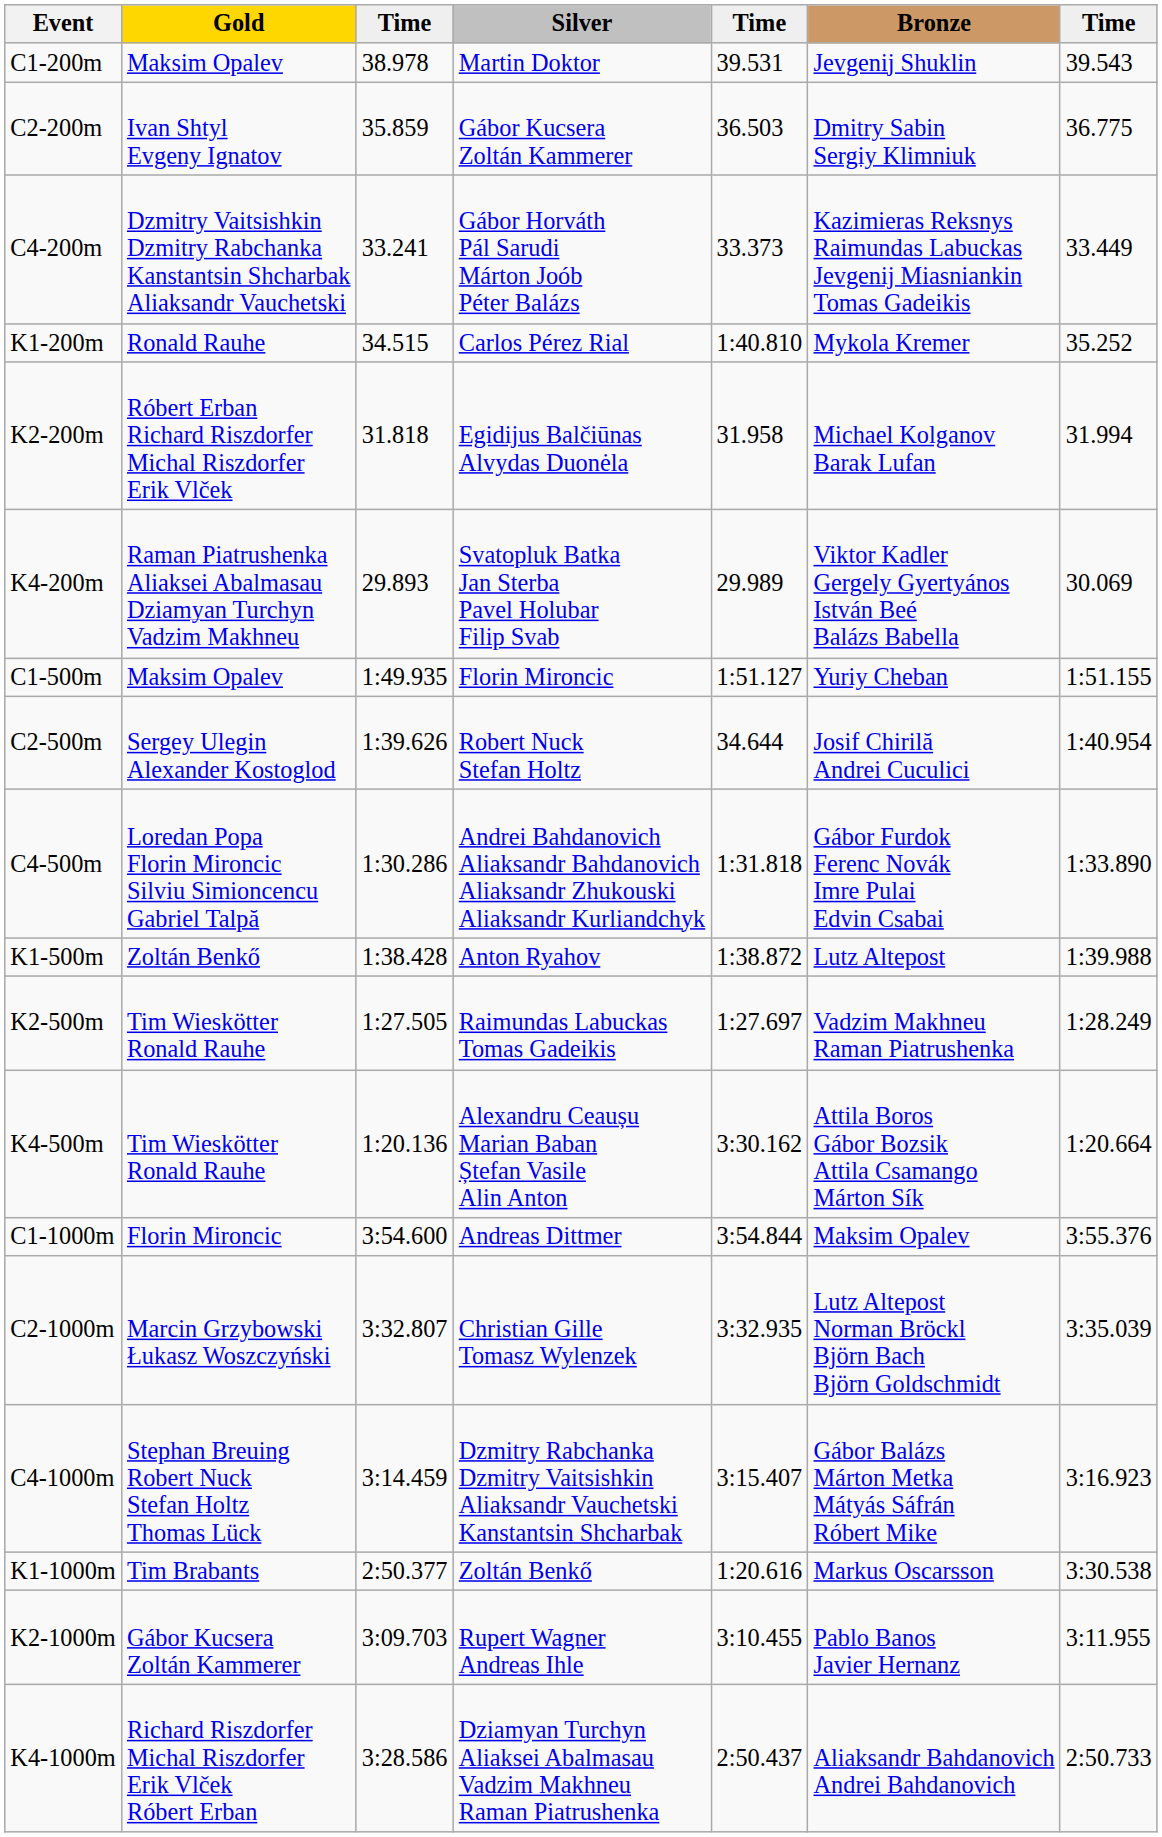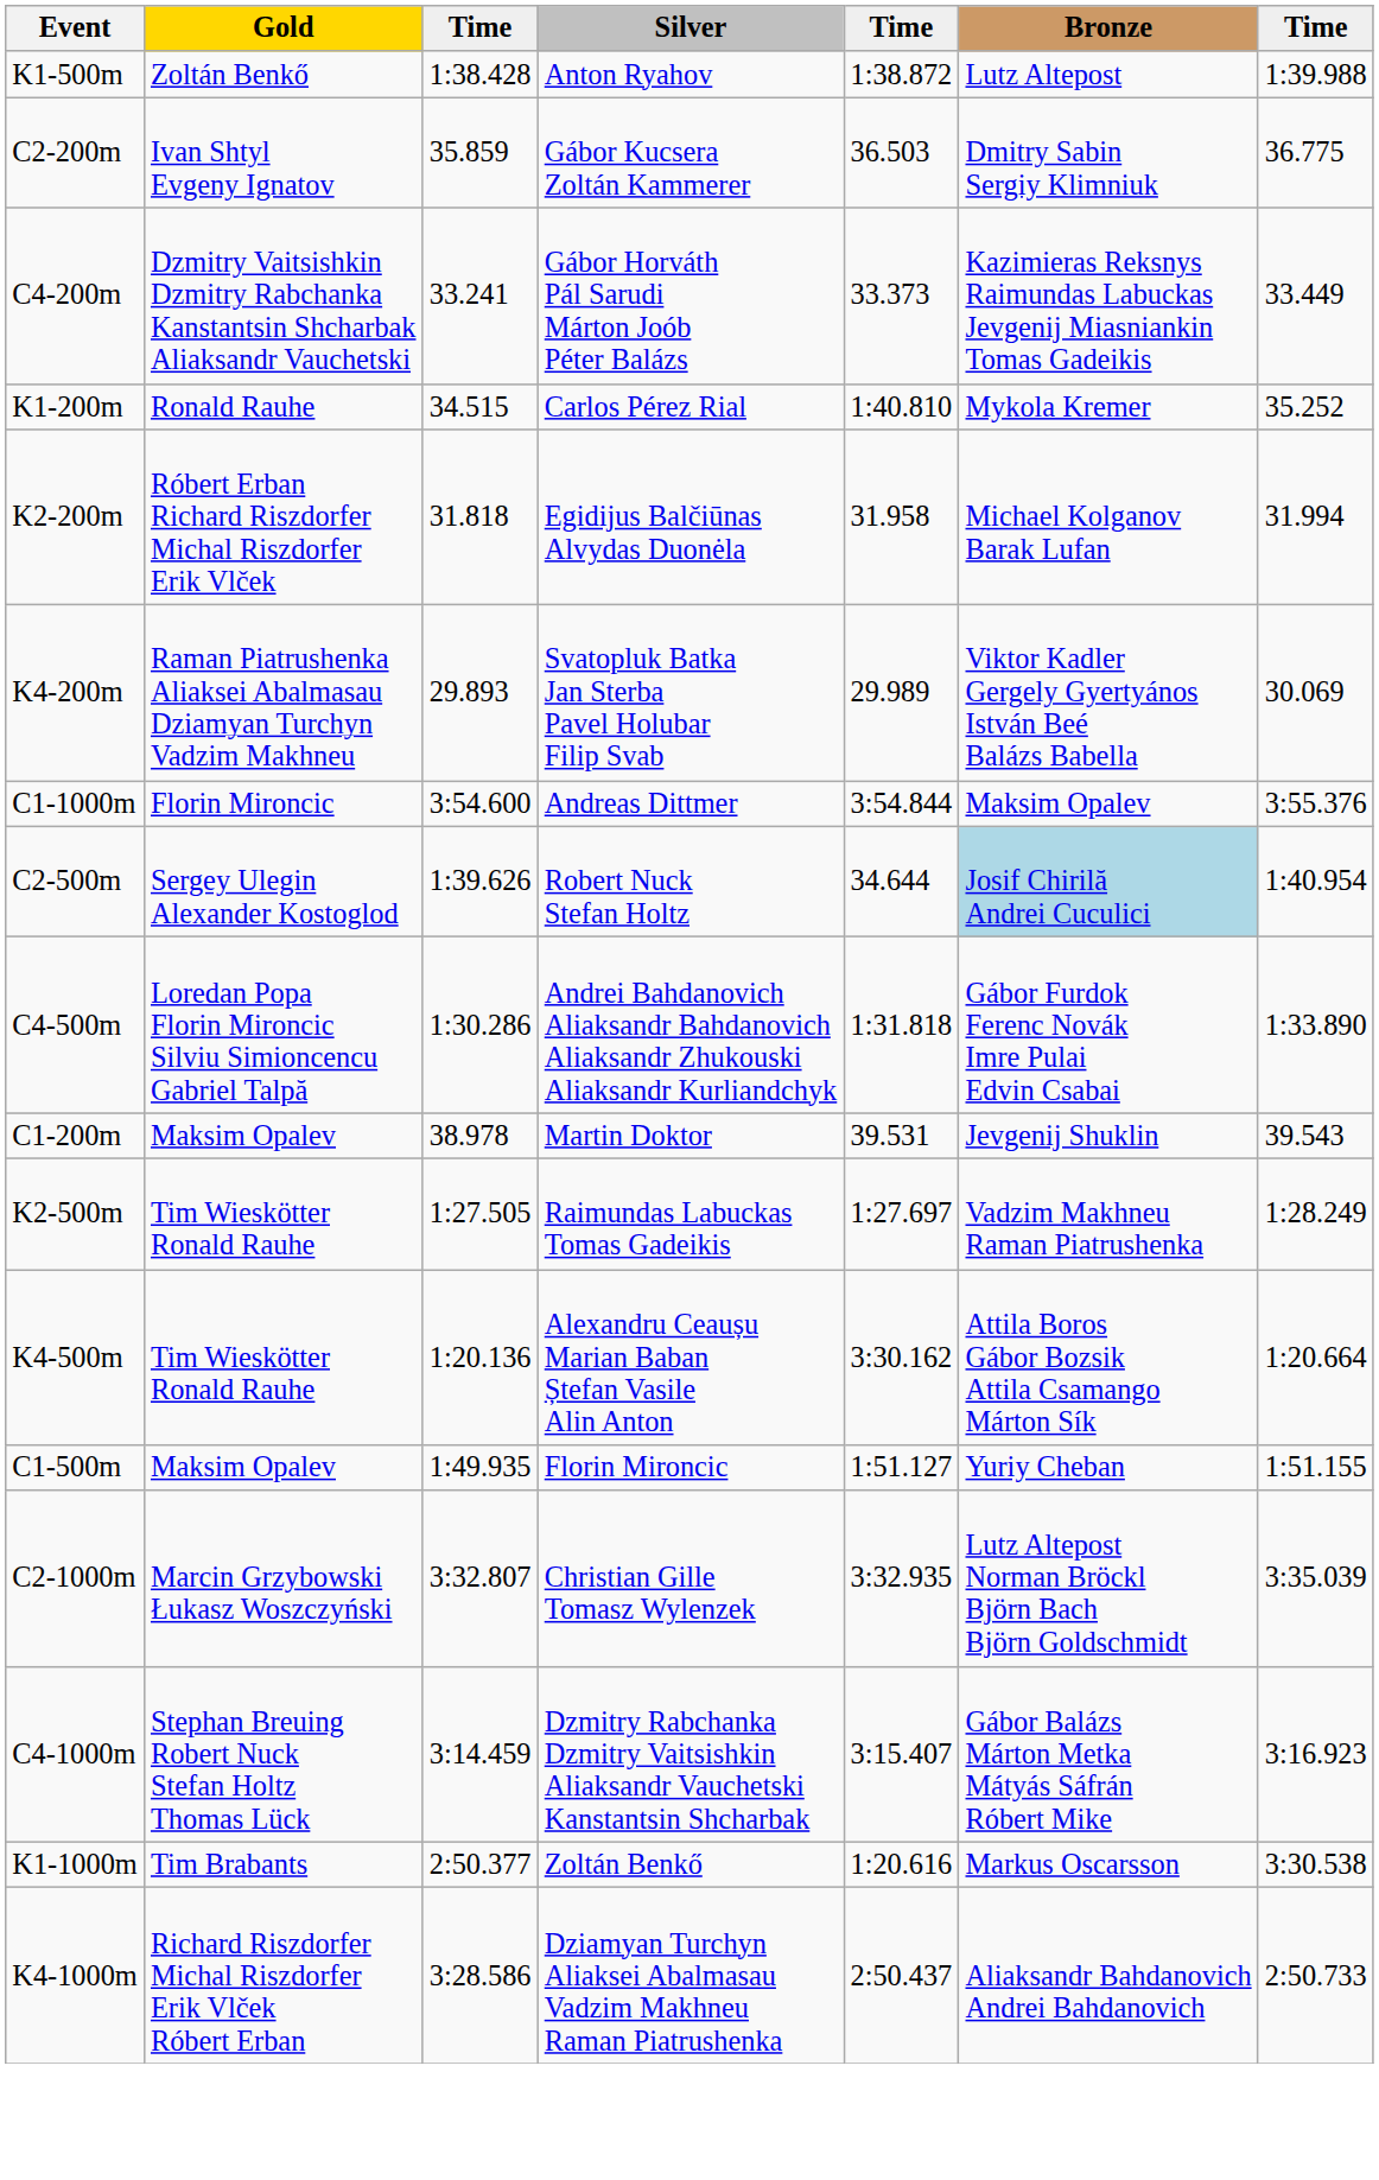 <table class="wikitable">
 <tr>
 <th>Event</th>
 <td align=center bgcolor="gold"><strong>Gold</strong></td>
 <td align=center bgcolor="EFEFEF"><strong>Time</strong></td>
 <td align=center bgcolor="silver"><strong>Silver</strong></td>
 <td align=center bgcolor="EFEFEF"><strong>Time</strong></td>
 <td align=center bgcolor="CC9966"><strong>Bronze</strong></td>
 <td align=center bgcolor="EFEFEF"><strong>Time</strong></td>
 </tr>
 <tr>
-<td>C1-200m</td>
-<td> <a href='#'>Maksim Opalev</a></td>
-<td>38.978</td>
-<td> <a href='#'>Martin Doktor</a></td>
-<td>39.531</td>
-<td> <a href='#'>Jevgenij Shuklin</a></td>
-<td>39.543</td>
+<td>K1-500m</td>
+<td> <a href='#'>Zoltán Benkő</a></td>
+<td>1:38.428</td>
+<td> <a href='#'>Anton Ryahov</a></td>
+<td>1:38.872</td>
+<td> <a href='#'>Lutz Altepost</a></td>
+<td>1:39.988</td>
 </tr>
 <tr>
 <td>C2-200m</td>
 <td><br><a href='#'>Ivan Shtyl</a><br><a href='#'>Evgeny Ignatov</a></td>
 <td>35.859</td>
 <td><br><a href='#'>Gábor Kucsera</a><br><a href='#'>Zoltán Kammerer</a></td>
 <td>36.503</td>
 <td><br><a href='#'>Dmitry Sabin</a><br><a href='#'>Sergiy Klimniuk</a></td>
 <td>36.775</td>
 </tr>
 <tr>
 <td>C4-200m</td>
 <td><br><a href='#'>Dzmitry Vaitsishkin</a><br><a href='#'>Dzmitry Rabchanka</a><br><a href='#'>Kanstantsin Shcharbak</a><br><a href='#'>Aliaksandr Vauchetski</a></td>
 <td>33.241</td>
 <td><br><a href='#'>Gábor Horváth</a><br><a href='#'>Pál Sarudi</a><br><a href='#'>Márton Joób</a><br><a href='#'>Péter Balázs</a></td>
 <td>33.373</td>
 <td><br><a href='#'>Kazimieras Reksnys</a><br><a href='#'>Raimundas Labuckas</a><br><a href='#'>Jevgenij Miasniankin</a><br><a href='#'>Tomas Gadeikis</a></td>
 <td>33.449</td>
 </tr>
 <tr>
 <td>K1-200m</td>
 <td> <a href='#'>Ronald Rauhe</a></td>
 <td>34.515</td>
 <td> <a href='#'>Carlos Pérez Rial</a></td>
 <td>1:40.810</td>
 <td> <a href='#'>Mykola Kremer</a></td>
 <td>35.252</td>
 </tr>
 <tr>
 <td>K2-200m</td>
 <td><br><a href='#'>Róbert Erban</a><br><a href='#'>Richard Riszdorfer</a><br><a href='#'>Michal Riszdorfer</a><br><a href='#'>Erik Vlček</a></td>
 <td>31.818</td>
 <td><br><a href='#'>Egidijus Balčiūnas</a><br><a href='#'>Alvydas Duonėla</a></td>
 <td>31.958</td>
 <td><br><a href='#'>Michael Kolganov</a><br><a href='#'>Barak Lufan</a></td>
 <td>31.994</td>
 </tr>
 <tr>
 <td>K4-200m</td>
 <td><br><a href='#'>Raman Piatrushenka</a><br><a href='#'>Aliaksei Abalmasau</a><br><a href='#'>Dziamyan Turchyn</a><br><a href='#'>Vadzim Makhneu</a></td>
 <td>29.893</td>
 <td><br><a href='#'>Svatopluk Batka</a><br><a href='#'>Jan Sterba</a><br><a href='#'>Pavel Holubar</a><br><a href='#'>Filip Svab</a></td>
 <td>29.989</td>
 <td><br><a href='#'>Viktor Kadler</a><br><a href='#'>Gergely Gyertyános</a><br><a href='#'>István Beé</a><br><a href='#'>Balázs Babella</a></td>
 <td>30.069</td>
 </tr>
 <tr>
-<td>C1-500m</td>
+<td>C1-1000m</td>
+<td> <a href='#'>Florin Mironcic</a></td>
+<td>3:54.600</td>
+<td> <a href='#'>Andreas Dittmer</a></td>
+<td>3:54.844</td>
 <td> <a href='#'>Maksim Opalev</a></td>
-<td>1:49.935</td>
-<td> <a href='#'>Florin Mironcic</a></td>
-<td>1:51.127</td>
-<td> <a href='#'>Yuriy Cheban</a></td>
-<td>1:51.155</td>
+<td>3:55.376</td>
 </tr>
 <tr>
 <td>C2-500m</td>
 <td><br><a href='#'>Sergey Ulegin</a><br><a href='#'>Alexander Kostoglod</a></td>
 <td>1:39.626</td>
 <td><br><a href='#'>Robert Nuck</a><br><a href='#'>Stefan Holtz</a></td>
 <td>34.644</td>
-<td><br><a href='#'>Josif Chirilă</a><br><a href='#'>Andrei Cuculici</a></td>
+<td style="background: lightblue;"><br><a href='#'>Josif Chirilă</a><br><a href='#'>Andrei Cuculici</a></td>
 <td>1:40.954</td>
 </tr>
 <tr>
 <td>C4-500m</td>
 <td><br><a href='#'>Loredan Popa</a><br><a href='#'>Florin Mironcic</a><br><a href='#'>Silviu Simioncencu</a><br><a href='#'>Gabriel Talpă</a></td>
 <td>1:30.286</td>
 <td><br><a href='#'>Andrei Bahdanovich</a><br><a href='#'>Aliaksandr Bahdanovich</a><br><a href='#'>Aliaksandr Zhukouski</a><br><a href='#'>Aliaksandr Kurliandchyk</a></td>
 <td>1:31.818</td>
 <td><br><a href='#'>Gábor Furdok</a><br><a href='#'>Ferenc Novák</a><br><a href='#'>Imre Pulai</a><br><a href='#'>Edvin Csabai</a></td>
 <td>1:33.890</td>
 </tr>
 <tr>
-<td>K1-500m</td>
-<td> <a href='#'>Zoltán Benkő</a></td>
-<td>1:38.428</td>
-<td> <a href='#'>Anton Ryahov</a></td>
-<td>1:38.872</td>
-<td> <a href='#'>Lutz Altepost</a></td>
-<td>1:39.988</td>
+<td>C1-200m</td>
+<td> <a href='#'>Maksim Opalev</a></td>
+<td>38.978</td>
+<td> <a href='#'>Martin Doktor</a></td>
+<td>39.531</td>
+<td> <a href='#'>Jevgenij Shuklin</a></td>
+<td>39.543</td>
 </tr>
 <tr>
 <td>K2-500m</td>
 <td><br><a href='#'>Tim Wieskötter</a><br><a href='#'>Ronald Rauhe</a></td>
 <td>1:27.505</td>
 <td><br><a href='#'>Raimundas Labuckas</a><br><a href='#'>Tomas Gadeikis</a></td>
 <td>1:27.697</td>
 <td><br><a href='#'>Vadzim Makhneu</a><br><a href='#'>Raman Piatrushenka</a></td>
 <td>1:28.249</td>
 </tr>
 <tr>
 <td>K4-500m</td>
 <td><br><a href='#'>Tim Wieskötter</a><br><a href='#'>Ronald Rauhe</a></td>
 <td>1:20.136</td>
 <td><br><a href='#'>Alexandru Ceaușu</a><br><a href='#'>Marian Baban</a><br><a href='#'>Ștefan Vasile</a><br><a href='#'>Alin Anton</a></td>
 <td>3:30.162</td>
 <td><br><a href='#'>Attila Boros</a><br><a href='#'>Gábor Bozsik</a><br><a href='#'>Attila Csamango</a><br><a href='#'>Márton Sík</a></td>
 <td>1:20.664</td>
 </tr>
 <tr>
-<td>C1-1000m</td>
+<td>C1-500m</td>
+<td> <a href='#'>Maksim Opalev</a></td>
+<td>1:49.935</td>
 <td> <a href='#'>Florin Mironcic</a></td>
-<td>3:54.600</td>
-<td> <a href='#'>Andreas Dittmer</a></td>
-<td>3:54.844</td>
-<td> <a href='#'>Maksim Opalev</a></td>
-<td>3:55.376</td>
+<td>1:51.127</td>
+<td> <a href='#'>Yuriy Cheban</a></td>
+<td>1:51.155</td>
 </tr>
 <tr>
 <td>C2-1000m</td>
 <td><br><a href='#'>Marcin Grzybowski</a><br><a href='#'>Łukasz Woszczyński</a></td>
 <td>3:32.807</td>
 <td><br><a href='#'>Christian Gille</a><br><a href='#'>Tomasz Wylenzek</a></td>
 <td>3:32.935</td>
 <td><br><a href='#'>Lutz Altepost</a><br><a href='#'>Norman Bröckl</a><br><a href='#'>Björn Bach</a><br><a href='#'>Björn Goldschmidt</a></td>
 <td>3:35.039</td>
 </tr>
 <tr>
 <td>C4-1000m</td>
 <td><br><a href='#'>Stephan Breuing</a><br><a href='#'>Robert Nuck</a><br><a href='#'>Stefan Holtz</a><br><a href='#'>Thomas Lück</a></td>
 <td>3:14.459</td>
 <td><br><a href='#'>Dzmitry Rabchanka</a><br><a href='#'>Dzmitry Vaitsishkin</a><br><a href='#'>Aliaksandr Vauchetski</a><br><a href='#'>Kanstantsin Shcharbak</a></td>
 <td>3:15.407</td>
 <td><br><a href='#'>Gábor Balázs</a><br><a href='#'>Márton Metka</a><br><a href='#'>Mátyás Sáfrán</a><br><a href='#'>Róbert Mike</a></td>
 <td>3:16.923</td>
 </tr>
 <tr>
 <td>K1-1000m</td>
 <td> <a href='#'>Tim Brabants</a></td>
 <td>2:50.377</td>
 <td> <a href='#'>Zoltán Benkő</a></td>
 <td>1:20.616</td>
 <td> <a href='#'>Markus Oscarsson</a></td>
 <td>3:30.538</td>
 </tr>
 <tr>
-<td>K2-1000m</td>
-<td><br><a href='#'>Gábor Kucsera</a><br><a href='#'>Zoltán Kammerer</a></td>
-<td>3:09.703</td>
-<td><br><a href='#'>Rupert Wagner</a><br><a href='#'>Andreas Ihle</a></td>
-<td>3:10.455</td>
-<td><br><a href='#'>Pablo Banos</a><br><a href='#'>Javier Hernanz</a></td>
-<td>3:11.955</td>
-</tr>
-<tr>
 <td>K4-1000m</td>
 <td><br><a href='#'>Richard Riszdorfer</a><br><a href='#'>Michal Riszdorfer</a><br><a href='#'>Erik Vlček</a><br><a href='#'>Róbert Erban</a></td>
 <td>3:28.586</td>
 <td><br><a href='#'>Dziamyan Turchyn</a><br><a href='#'>Aliaksei Abalmasau</a><br><a href='#'>Vadzim Makhneu</a><br><a href='#'>Raman Piatrushenka</a></td>
 <td>2:50.437</td>
 <td><br><a href='#'>Aliaksandr Bahdanovich</a><br><a href='#'>Andrei Bahdanovich</a></td>
 <td>2:50.733</td>
 </tr>
 </table>
